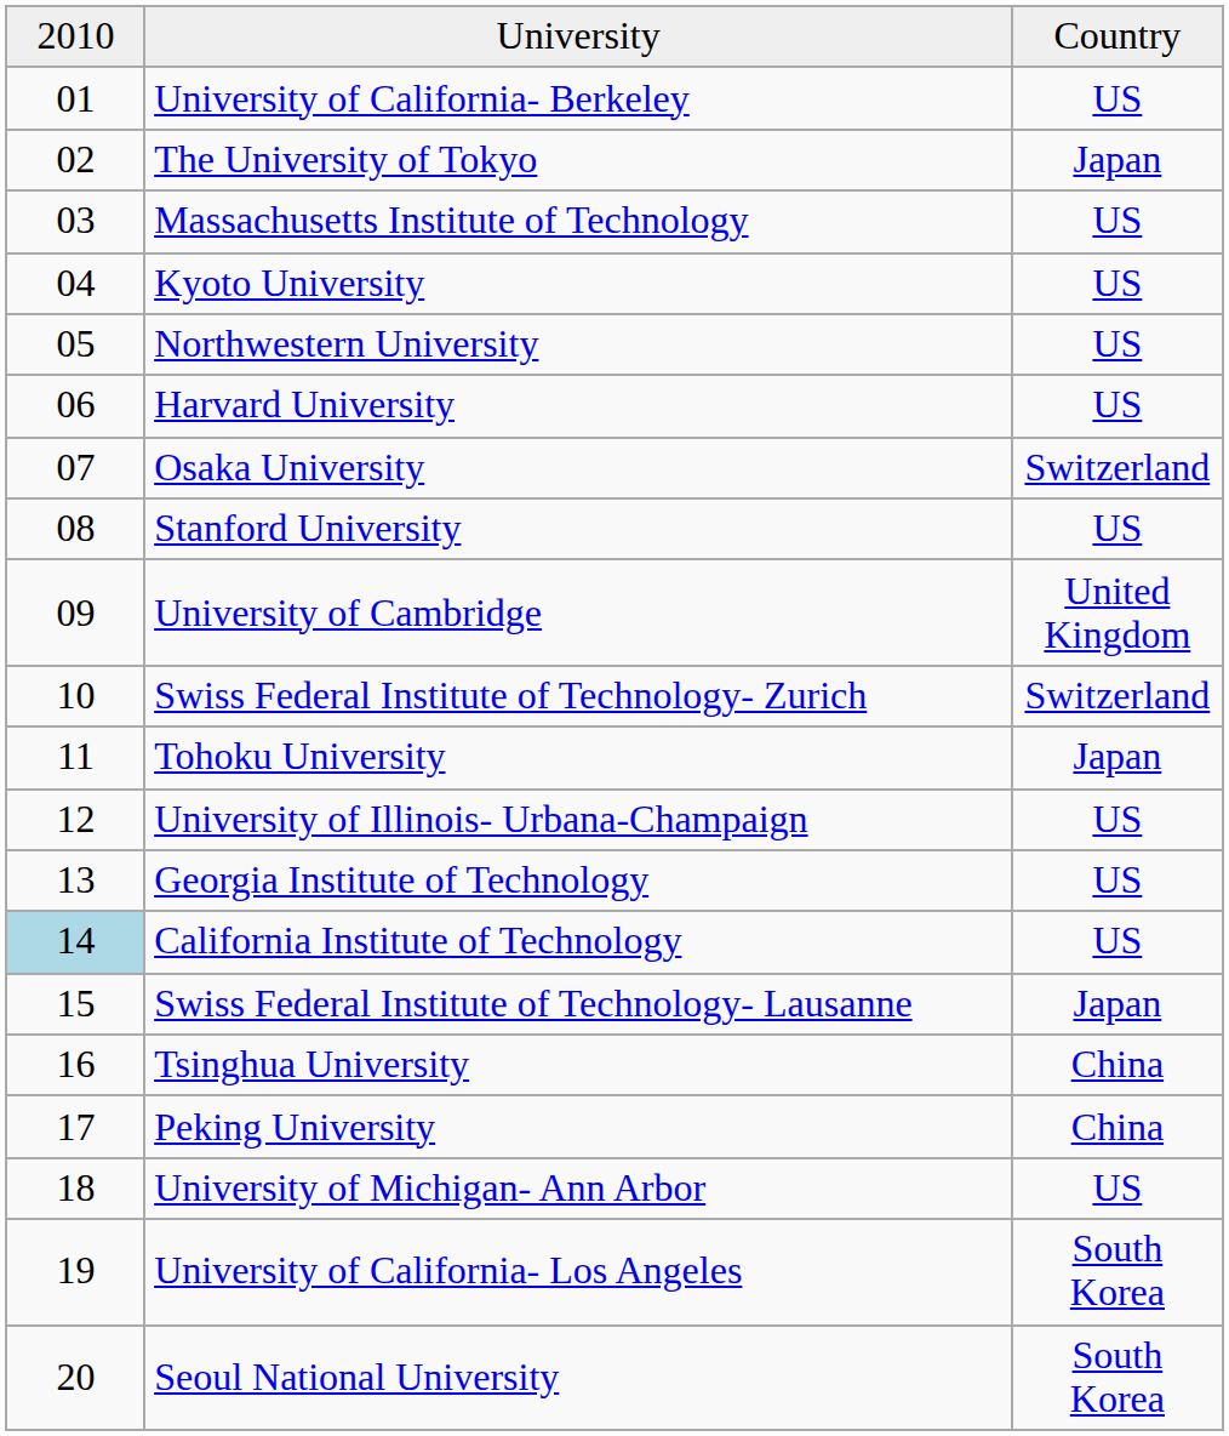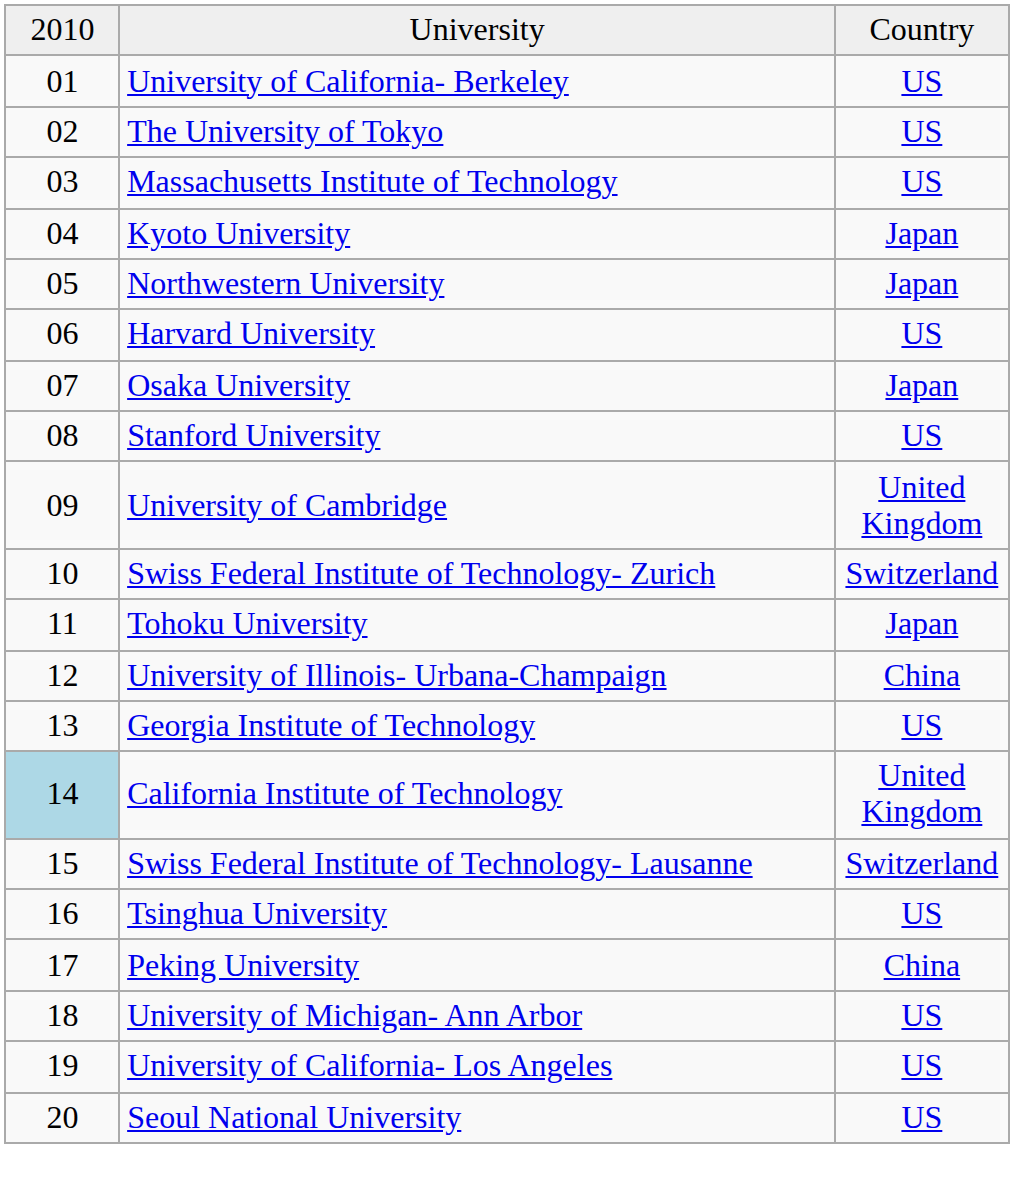 <table class="wikitable sortable">
 <tr bgColor="#efefef">
 <td width="50" align="center">2010</td>
 <td width="350" align="center">University</td>
 <td width="80" align="center">Country</td>
 </tr>
 <tr>
 <td width="50" align="center">01</td>
 <td width="350" align="left"><a href='#'>University of California- Berkeley</a></td>
 <td width="80" align="center"><a href='#'>US</a></td>
 </tr>
 <tr>
 <td width="50" align="center">02</td>
 <td width="350" align="left"><a href='#'>The University of Tokyo</a></td>
-<td width="80" align="center"><a href='#'>Japan</a></td>
+<td width="80" align="center"><a href='#'>US</a></td>
 </tr>
 <tr>
 <td width="50" align="center">03</td>
 <td width="350" align="left"><a href='#'>Massachusetts Institute of Technology</a></td>
 <td width="80" align="center"><a href='#'>US</a></td>
 </tr>
 <tr>
 <td width="50" align="center">04</td>
 <td width="350" align="left"><a href='#'>Kyoto University</a></td>
-<td width="80" align="center"><a href='#'>US</a></td>
+<td width="80" align="center"><a href='#'>Japan</a></td>
 </tr>
 <tr>
 <td width="50" align="center">05</td>
 <td width="350" align="left"><a href='#'>Northwestern University</a></td>
-<td width="80" align="center"><a href='#'>US</a></td>
+<td width="80" align="center"><a href='#'>Japan</a></td>
 </tr>
 <tr>
 <td width="50" align="center">06</td>
 <td width="350" align="left"><a href='#'>Harvard University</a></td>
 <td width="80" align="center"><a href='#'>US</a></td>
 </tr>
 <tr>
 <td width="50" align="center">07</td>
 <td width="350" align="left"><a href='#'>Osaka University</a></td>
-<td width="80" align="center"><a href='#'>Switzerland</a></td>
+<td width="80" align="center"><a href='#'>Japan</a></td>
 </tr>
 <tr>
 <td width="50" align="center">08</td>
 <td width="350" align="left"><a href='#'>Stanford University</a></td>
 <td width="80" align="center"><a href='#'>US</a></td>
 </tr>
 <tr>
 <td width="50" align="center">09</td>
 <td width="350" align="left"><a href='#'>University of Cambridge</a></td>
 <td width="80" align="center"><a href='#'>United Kingdom</a></td>
 </tr>
 <tr>
 <td width="50" align="center">10</td>
 <td width="350" align="left"><a href='#'>Swiss Federal Institute of Technology- Zurich</a></td>
 <td width="80" align="center"><a href='#'>Switzerland</a></td>
 </tr>
 <tr>
 <td width="50" align="center">11</td>
 <td width="350" align="left"><a href='#'>Tohoku University</a></td>
 <td width="80" align="center"><a href='#'>Japan</a></td>
 </tr>
 <tr>
 <td width="50" align="center">12</td>
 <td width="350" align="left"><a href='#'>University of Illinois- Urbana-Champaign</a></td>
-<td width="80" align="center"><a href='#'>US</a></td>
+<td width="80" align="center"><a href='#'>China</a></td>
 </tr>
 <tr>
 <td width="50" align="center">13</td>
 <td width="350" align="left"><a href='#'>Georgia Institute of Technology</a></td>
 <td width="80" align="center"><a href='#'>US</a></td>
 </tr>
 <tr>
 <td width="50" align="center" style="background: lightblue;">14</td>
 <td width="350" align="left"><a href='#'>California Institute of Technology</a></td>
-<td width="80" align="center"><a href='#'>US</a></td>
+<td width="80" align="center"><a href='#'>United Kingdom</a></td>
 </tr>
 <tr>
 <td width="50" align="center">15</td>
 <td width="350" align="left"><a href='#'>Swiss Federal Institute of Technology- Lausanne</a></td>
-<td width="80" align="center"><a href='#'>Japan</a></td>
+<td width="80" align="center"><a href='#'>Switzerland</a></td>
 </tr>
 <tr>
 <td width="50" align="center">16</td>
 <td width="350" align="left"><a href='#'>Tsinghua University</a></td>
-<td width="80" align="center"><a href='#'>China</a></td>
+<td width="80" align="center"><a href='#'>US</a></td>
 </tr>
 <tr>
 <td width="50" align="center">17</td>
 <td width="350" align="left"><a href='#'>Peking University</a></td>
 <td width="80" align="center"><a href='#'>China</a></td>
 </tr>
 <tr>
 <td width="50" align="center">18</td>
 <td width="350" align="left"><a href='#'>University of Michigan- Ann Arbor</a></td>
 <td width="80" align="center"><a href='#'>US</a></td>
 </tr>
 <tr>
 <td width="50" align="center">19</td>
 <td width="350" align="left"><a href='#'>University of California- Los Angeles</a></td>
-<td width="80" align="center"><a href='#'>South Korea</a></td>
+<td width="80" align="center"><a href='#'>US</a></td>
 </tr>
 <tr>
 <td width="50" align="center">20</td>
 <td width="350" align="left"><a href='#'>Seoul National University</a></td>
-<td width="80" align="center"><a href='#'>South Korea</a></td>
+<td width="80" align="center"><a href='#'>US</a></td>
 </tr>
 <tr>
 </tr>
 </table>
